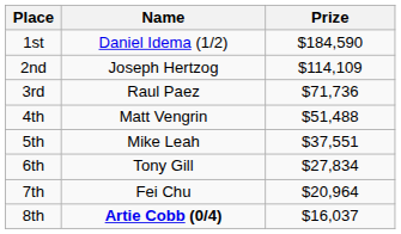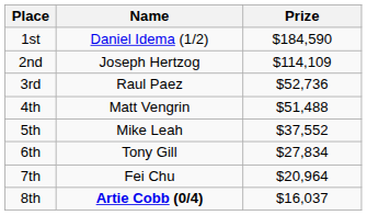 <table class="wikitable">
 <tr>
 <th width="50">Place</th>
 <th width="200">Name</th>
 <th width="125">Prize</th>
 </tr>
 <tr>
 <td align = "center">1st</td>
 <td align = "center"><a href='#'>Daniel Idema</a> (1/2)</td>
 <td align = "center">$184,590</td>
 </tr>
 <tr>
 <td align = "center">2nd</td>
 <td align = "center">Joseph Hertzog</td>
 <td align = "center">$114,109</td>
 </tr>
 <tr>
 <td align = "center">3rd</td>
 <td align = "center">Raul Paez</td>
-<td align = "center">$71,736</td>
+<td align = "center">$52,736</td>
 </tr>
 <tr>
 <td align = "center">4th</td>
 <td align = "center">Matt Vengrin</td>
 <td align = "center">$51,488</td>
 </tr>
 <tr>
 <td align = "center">5th</td>
 <td align = "center">Mike Leah</td>
-<td align = "center">$37,551</td>
+<td align = "center">$37,552</td>
 </tr>
 <tr>
 <td align = "center">6th</td>
 <td align = "center">Tony Gill</td>
 <td align = "center">$27,834</td>
 </tr>
 <tr>
 <td align = "center">7th</td>
 <td align = "center">Fei Chu</td>
 <td align = "center">$20,964</td>
 </tr>
 <tr>
 <td align = "center">8th</td>
 <td align = "center"><strong><a href='#'>Artie Cobb</a> (0/4)</strong></td>
 <td align = "center">$16,037</td>
 </tr>
 </table>
